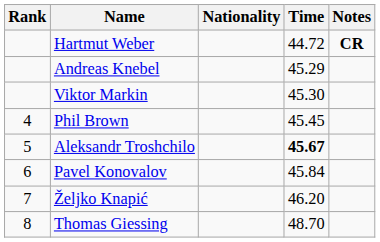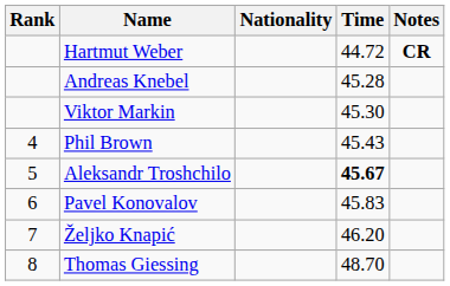 <table class="wikitable sortable" style="text-align:center">
 <tr>
 <th>Rank</th>
 <th>Name</th>
 <th>Nationality</th>
 <th>Time</th>
 <th>Notes</th>
 </tr>
 <tr>
 <td></td>
 <td align=left><a href='#'>Hartmut Weber</a></td>
 <td align=left></td>
 <td>44.72</td>
 <td><strong>CR</strong></td>
 </tr>
 <tr>
 <td></td>
 <td align=left><a href='#'>Andreas Knebel</a></td>
 <td align=left></td>
-<td>45.29</td>
+<td>45.28</td>
 <td></td>
 </tr>
 <tr>
 <td></td>
 <td align=left><a href='#'>Viktor Markin</a></td>
 <td align=left></td>
 <td>45.30</td>
 <td></td>
 </tr>
 <tr>
 <td>4</td>
 <td align=left><a href='#'>Phil Brown</a></td>
 <td align=left></td>
-<td>45.45</td>
+<td>45.43</td>
 <td></td>
 </tr>
 <tr>
 <td>5</td>
 <td align=left><a href='#'>Aleksandr Troshchilo</a></td>
 <td align=left></td>
 <td><strong>45.67</strong></td>
 <td></td>
 </tr>
 <tr>
 <td>6</td>
 <td align=left><a href='#'>Pavel Konovalov</a></td>
 <td align=left></td>
-<td>45.84</td>
+<td>45.83</td>
 <td></td>
 </tr>
 <tr>
 <td>7</td>
 <td align=left><a href='#'>Željko Knapić</a></td>
 <td align=left></td>
 <td>46.20</td>
 <td></td>
 </tr>
 <tr>
 <td>8</td>
 <td align=left><a href='#'>Thomas Giessing</a></td>
 <td align=left></td>
 <td>48.70</td>
 <td></td>
 </tr>
 </table>
